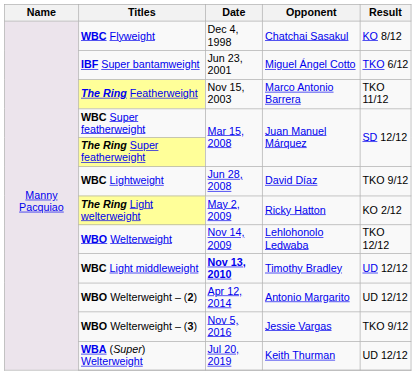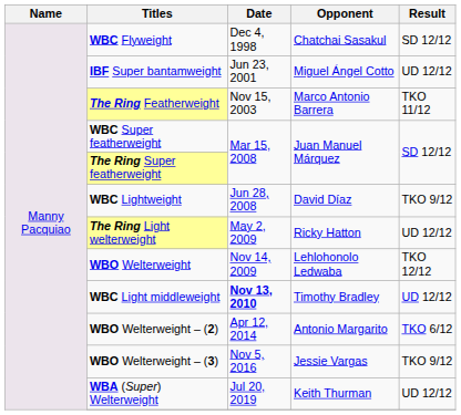 <table class="wikitable">
 <tr>
 <th>Name</th>
 <th>Titles</th>
 <th>Date</th>
 <th>Opponent</th>
 <th>Result</th>
 </tr>
 <tr>
 <td rowspan="16" align="center" style="background:#ece4ec"><br> <a href='#'>Manny Pacquiao</a><br></td>
 <td><strong><a href='#'>WBC</a></strong> <a href='#'>Flyweight</a></td>
 <td>Dec 4, 1998</td>
 <td><a href='#'>Chatchai Sasakul</a></td>
-<td><a href='#'>KO</a> 8/12</td>
+<td>SD 12/12</td>
 </tr>
 <tr>
 <td><strong><a href='#'>IBF</a></strong> <a href='#'>Super bantamweight</a></td>
 <td>Jun 23, 2001</td>
 <td><a href='#'>Miguel Ángel Cotto</a></td>
-<td><a href='#'>TKO</a> 6/12</td>
+<td>UD 12/12</td>
 </tr>
 <tr>
 <td bgcolor="#FFFF99"><strong><em><a href='#'>The Ring</a></em></strong> <a href='#'>Featherweight</a></td>
 <td>Nov 15, 2003</td>
 <td><a href='#'>Marco Antonio Barrera</a></td>
 <td>TKO 11/12</td>
 </tr>
 <tr>
 <td><strong>WBC</strong> <a href='#'>Super featherweight</a></td>
 <td rowspan="2"><a href='#'>Mar 15, 2008</a></td>
 <td rowspan="2"><a href='#'>Juan Manuel Márquez</a></td>
 <td rowspan="2"><a href='#'>SD</a> 12/12</td>
 </tr>
 <tr>
 <td bgcolor="#FFFF99"><strong><em>The Ring</em></strong> <a href='#'>Super featherweight</a></td>
 </tr>
 <tr>
 <td><strong>WBC</strong> <a href='#'>Lightweight</a></td>
 <td><a href='#'>Jun 28, 2008</a></td>
 <td><a href='#'>David Díaz</a></td>
 <td>TKO 9/12</td>
 </tr>
 <tr>
 <td bgcolor=#FFFF99><strong><em>The Ring</em></strong> <a href='#'>Light welterweight</a></td>
 <td><a href='#'>May 2, 2009</a></td>
 <td><a href='#'>Ricky Hatton</a></td>
-<td>KO 2/12</td>
+<td>UD 12/12</td>
 </tr>
 <tr>
 <td><strong><a href='#'>WBO</a></strong> <a href='#'>Welterweight</a></td>
 <td><a href='#'>Nov 14, 2009</a></td>
 <td><a href='#'>Lehlohonolo Ledwaba</a></td>
 <td>TKO 12/12</td>
 </tr>
 <tr>
 <td><strong>WBC</strong> <a href='#'>Light middleweight</a></td>
 <td><a href='#'><strong>Nov 13, 2010</strong></a></td>
 <td><a href='#'>Timothy Bradley</a></td>
 <td><a href='#'>UD</a> 12/12</td>
 </tr>
 <tr>
 <td><strong>WBO</strong> Welterweight – (<strong>2</strong>)</td>
 <td><a href='#'>Apr 12, 2014</a></td>
 <td><a href='#'>Antonio Margarito</a></td>
-<td>UD 12/12</td>
+<td><a href='#'>TKO</a> 6/12</td>
 </tr>
 <tr>
 <td><strong>WBO</strong> Welterweight – (<strong>3</strong>)</td>
 <td><a href='#'>Nov 5, 2016</a></td>
 <td><a href='#'>Jessie Vargas</a></td>
 <td>TKO 9/12</td>
 </tr>
 <tr>
 <td><strong><a href='#'>WBA</a></strong> (<em>Super</em>) <a href='#'>Welterweight</a></td>
 <td><a href='#'>Jul 20, 2019</a></td>
 <td><a href='#'>Keith Thurman</a></td>
 <td>UD 12/12</td>
 </tr>
 <tr>
 </tr>
 </table>
